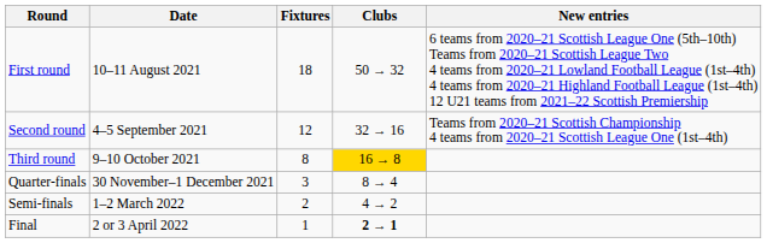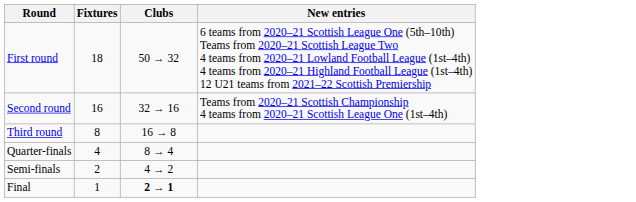 <table class="wikitable">
 <tr>
 <th>Round</th>
-<th>Date</th>
 <th>Fixtures</th>
 <th width=100>Clubs</th>
 <th>New entries</th>
 </tr>
 <tr align=center>
 <td align=left><a href='#'>First round</a></td>
-<td align=left>10–11 August 2021</td>
 <td>18</td>
 <td>50 → 32</td>
 <td align=left>6 teams from <a href='#'>2020–21 Scottish League One</a> (5th–10th)<br>Teams from <a href='#'>2020–21 Scottish League Two</a><br>4 teams from <a href='#'>2020–21 Lowland Football League</a> (1st–4th)<br>4 teams from <a href='#'>2020–21 Highland Football League</a> (1st–4th)<br>12 U21 teams from <a href='#'>2021–22 Scottish Premiership</a></td>
 </tr>
 <tr align=center>
 <td align=left><a href='#'>Second round</a></td>
-<td align=left>4–5 September 2021</td>
-<td>12</td>
+<td>16</td>
 <td>32 → 16</td>
 <td align=left>Teams from <a href='#'>2020–21 Scottish Championship</a><br>4 teams from <a href='#'>2020–21 Scottish League One</a> (1st–4th)</td>
 </tr>
 <tr align=center>
 <td align=left><a href='#'>Third round</a></td>
-<td align=left>9–10 October 2021</td>
 <td>8</td>
-<td style="background: gold;">16 → 8</td>
+<td>16 → 8</td>
 <td></td>
 </tr>
 <tr align=center>
 <td align=left>Quarter-finals</td>
-<td align=left>30 November–1 December 2021</td>
-<td>3</td>
+<td>4</td>
 <td>8 → 4</td>
 <td></td>
 </tr>
 <tr align=center>
 <td align=left>Semi-finals</td>
-<td align=left>1–2 March 2022</td>
 <td>2</td>
 <td>4 → 2</td>
 <td></td>
 </tr>
 <tr align=center>
 <td align=left>Final</td>
-<td align=left>2 or 3 April 2022</td>
 <td>1</td>
 <td><strong>2 → 1</strong></td>
 <td></td>
 </tr>
 </table>
